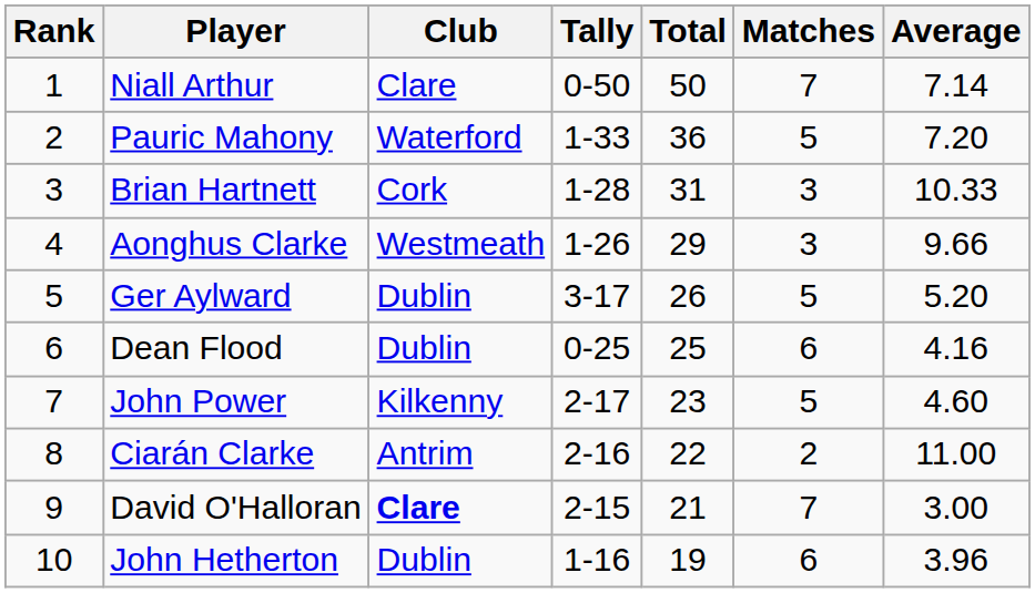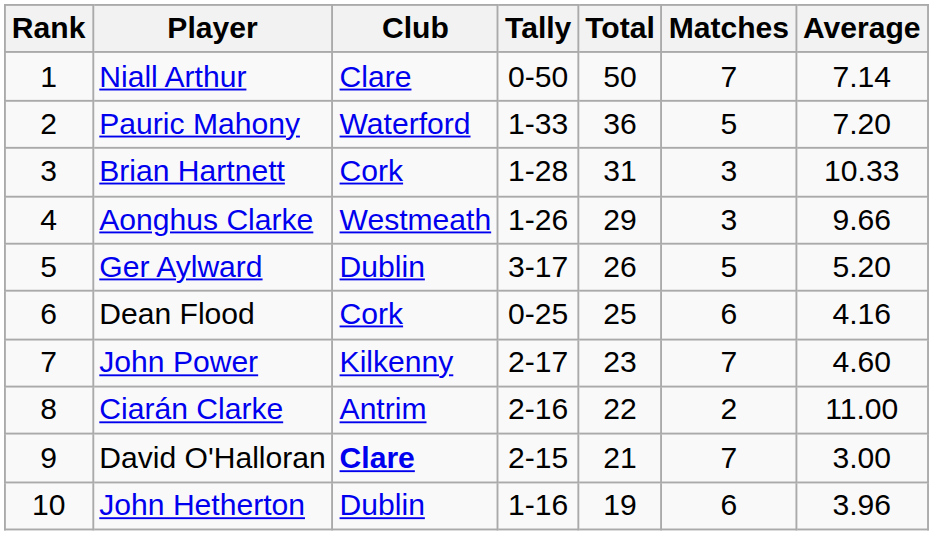 <table class="wikitable">
 <tr>
 <th>Rank</th>
 <th>Player</th>
 <th>Club</th>
 <th>Tally</th>
 <th>Total</th>
 <th>Matches</th>
 <th>Average</th>
 </tr>
 <tr>
 <td rowspan=1 align=center>1</td>
 <td><a href='#'>Niall Arthur</a></td>
 <td><a href='#'>Clare</a></td>
 <td align=center>0-50</td>
 <td align=center>50</td>
 <td align=center>7</td>
 <td align=center>7.14</td>
 </tr>
 <tr>
 <td rowspan=1 align=center>2</td>
 <td><a href='#'>Pauric Mahony</a></td>
 <td><a href='#'>Waterford</a></td>
 <td align=center>1-33</td>
 <td align=center>36</td>
 <td align=center>5</td>
 <td align=center>7.20</td>
 </tr>
 <tr>
 <td rowspan=1 align=center>3</td>
 <td><a href='#'>Brian Hartnett</a></td>
 <td><a href='#'>Cork</a></td>
 <td align=center>1-28</td>
 <td align=center>31</td>
 <td align=center>3</td>
 <td align=center>10.33</td>
 </tr>
 <tr>
 <td rowspan=1 align=center>4</td>
 <td><a href='#'>Aonghus Clarke</a></td>
 <td><a href='#'>Westmeath</a></td>
 <td align=center>1-26</td>
 <td align=center>29</td>
 <td align=center>3</td>
 <td align=center>9.66</td>
 </tr>
 <tr>
 <td rowspan=1 align=center>5</td>
 <td><a href='#'>Ger Aylward</a></td>
 <td><a href='#'>Dublin</a></td>
 <td align=center>3-17</td>
 <td align=center>26</td>
 <td align=center>5</td>
 <td align=center>5.20</td>
 </tr>
 <tr>
 <td rowspan=1 align=center>6</td>
 <td>Dean Flood</td>
-<td><a href='#'>Dublin</a></td>
+<td><a href='#'>Cork</a></td>
 <td align=center>0-25</td>
 <td align=center>25</td>
 <td align=center>6</td>
 <td align=center>4.16</td>
 </tr>
 <tr>
 <td rowspan=1 align=center>7</td>
 <td><a href='#'>John Power</a></td>
 <td><a href='#'>Kilkenny</a></td>
 <td align=center>2-17</td>
 <td align=center>23</td>
-<td align=center>5</td>
+<td align=center>7</td>
 <td align=center>4.60</td>
 </tr>
 <tr>
 <td rowspan=1 align=center>8</td>
 <td><a href='#'>Ciarán Clarke</a></td>
 <td><a href='#'>Antrim</a></td>
 <td align=center>2-16</td>
 <td align=center>22</td>
 <td align=center>2</td>
 <td align=center>11.00</td>
 </tr>
 <tr>
 <td rowspan=1 align=center>9</td>
 <td>David O'Halloran</td>
 <td><strong><a href='#'>Clare</a></strong></td>
 <td align=center>2-15</td>
 <td align=center>21</td>
 <td align=center>7</td>
 <td align=center>3.00</td>
 </tr>
 <tr>
 <td rowspan=1 align=center>10</td>
 <td><a href='#'>John Hetherton</a></td>
 <td><a href='#'>Dublin</a></td>
 <td align=center>1-16</td>
 <td align=center>19</td>
 <td align=center>6</td>
 <td align=center>3.96</td>
 </tr>
 </table>
